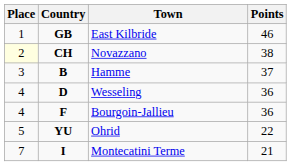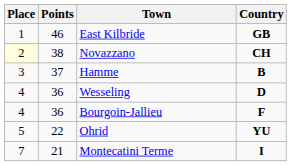 <table class="wikitable">
 <tr>
 <th width="25">Place</th>
+<th width="25">Points</th>
+<th width="200">Town</th>
 <th width="25">Country</th>
-<th width="200">Town</th>
-<th width="25">Points</th>
 </tr>
 <tr>
 <td align="center">1</td>
+<td align="center">46</td>
+<td align="left"><a href='#'>East Kilbride</a></td>
 <td align="center"><strong>GB</strong></td>
-<td align="left"><a href='#'>East Kilbride</a></td>
-<td align="center">46</td>
 </tr>
 <tr>
 <td align="center" style="background: lightyellow;">2</td>
+<td align="center">38</td>
+<td align="left"><a href='#'>Novazzano</a></td>
 <td align="center"><strong>CH</strong></td>
-<td align="left"><a href='#'>Novazzano</a></td>
-<td align="center">38</td>
 </tr>
 <tr>
 <td align="center">3</td>
+<td align="center">37</td>
+<td align="left"><a href='#'>Hamme</a></td>
 <td align="center"><strong>B</strong></td>
-<td align="left"><a href='#'>Hamme</a></td>
-<td align="center">37</td>
 </tr>
 <tr>
 <td align="center">4</td>
+<td align="center">36</td>
+<td align="left"><a href='#'>Wesseling</a></td>
 <td align="center"><strong>D</strong></td>
-<td align="left"><a href='#'>Wesseling</a></td>
-<td align="center">36</td>
 </tr>
 <tr>
 <td align="center">4</td>
+<td align="center">36</td>
+<td align="left"><a href='#'>Bourgoin-Jallieu</a></td>
 <td align="center"><strong>F</strong></td>
-<td align="left"><a href='#'>Bourgoin-Jallieu</a></td>
-<td align="center">36</td>
 </tr>
 <tr>
 <td align="center">5</td>
+<td align="center">22</td>
+<td align="left"><a href='#'>Ohrid</a></td>
 <td align="center"><strong>YU</strong></td>
-<td align="left"><a href='#'>Ohrid</a></td>
-<td align="center">22</td>
 </tr>
 <tr>
 <td align="center">7</td>
+<td align="center">21</td>
+<td align="left"><a href='#'>Montecatini Terme</a></td>
 <td align="center"><strong>I</strong></td>
-<td align="left"><a href='#'>Montecatini Terme</a></td>
-<td align="center">21</td>
 </tr>
 </table>
